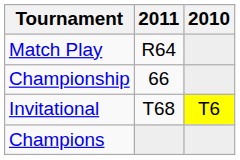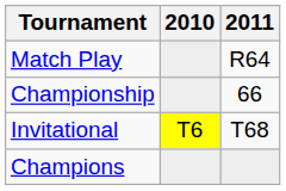 <table class="wikitable" style="text-align:center;">
 <tr>
 <th>Tournament</th>
+<th>2010</th>
 <th>2011</th>
-<th>2010</th>
 </tr>
 <tr>
 <td align="left"><a href='#'>Match Play</a></td>
+<td style="background:#eeeeee;"></td>
 <td>R64</td>
-<td style="background:#eeeeee;"></td>
 </tr>
 <tr>
 <td align="left"><a href='#'>Championship</a></td>
+<td style="background:#eeeeee;"></td>
 <td>66</td>
-<td style="background:#eeeeee;"></td>
 </tr>
 <tr>
 <td align="left"><a href='#'>Invitational</a></td>
+<td style="background:yellow;">T6</td>
 <td>T68</td>
-<td style="background:yellow;">T6</td>
 </tr>
 <tr>
 <td align="left"><a href='#'>Champions</a></td>
 <td style="background:#eeeeee;"></td>
 <td style="background:#eeeeee;"></td>
 </tr>
 </table>
